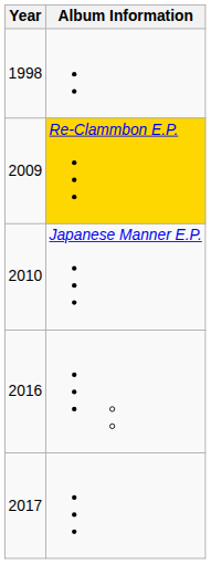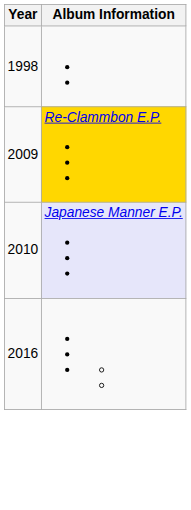 <table class="wikitable">
 <tr>
 <th>Year</th>
 <th>Album Information</th>
 </tr>
 <tr>
 <td align="center">1998</td>
 <td><br><ul><li></li><li></li></ul></td>
 </tr>
 <tr>
 <td align="center">2009</td>
 <td style="background: gold;"><em><a href='#'>Re-Clammbon E.P.</a></em><br><ul><li></li><li></li><li></li></ul></td>
 </tr>
 <tr>
 <td align="center">2010</td>
-<td><em><a href='#'>Japanese Manner E.P.</a></em><br><ul><li></li><li></li><li></li></ul></td>
+<td style="background: lavender;"><em><a href='#'>Japanese Manner E.P.</a></em><br><ul><li></li><li></li><li></li></ul></td>
 </tr>
 <tr>
 <td align="center">2016</td>
 <td><br><ul><li></li><li></li><li><ul><li></li><li></li></ul></li></ul></td>
 </tr>
-<tr>
-<td align="center">2017</td>
-<td><br><ul><li></li><li></li><li></li></ul></td>
-</tr>
 </table>
